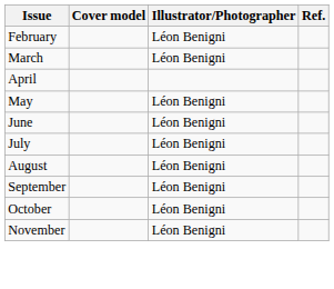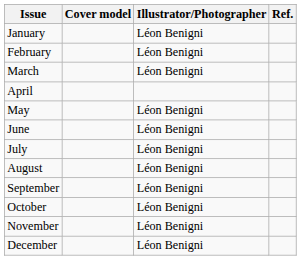 <table class="wikitable">
 <tr>
 <th>Issue</th>
 <th>Cover model</th>
 <th>Illustrator/Photographer</th>
 <th>Ref.</th>
+</tr>
+<tr>
+<td>January</td>
+<td></td>
+<td>Léon Benigni</td>
+<td></td>
 </tr>
 <tr>
 <td>February</td>
 <td></td>
 <td>Léon Benigni</td>
 <td></td>
 </tr>
 <tr>
 <td>March</td>
 <td></td>
 <td>Léon Benigni</td>
 <td></td>
 </tr>
 <tr>
 <td>April</td>
 <td></td>
 <td></td>
 <td></td>
 </tr>
 <tr>
 <td>May</td>
 <td></td>
 <td>Léon Benigni</td>
 <td></td>
 </tr>
 <tr>
 <td>June</td>
 <td></td>
 <td>Léon Benigni</td>
 <td></td>
 </tr>
 <tr>
 <td>July</td>
 <td></td>
 <td>Léon Benigni</td>
 <td></td>
 </tr>
 <tr>
 <td>August</td>
 <td></td>
 <td>Léon Benigni</td>
 <td></td>
 </tr>
 <tr>
 <td>September</td>
 <td></td>
 <td>Léon Benigni</td>
 <td></td>
 </tr>
 <tr>
 <td>October</td>
 <td></td>
 <td>Léon Benigni</td>
 <td></td>
 </tr>
 <tr>
 <td>November</td>
 <td></td>
 <td>Léon Benigni</td>
 <td></td>
 </tr>
+<tr>
+<td>December</td>
+<td></td>
+<td>Léon Benigni</td>
+<td></td>
+</tr>
 </table>
